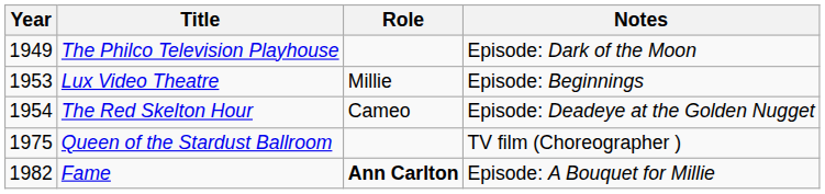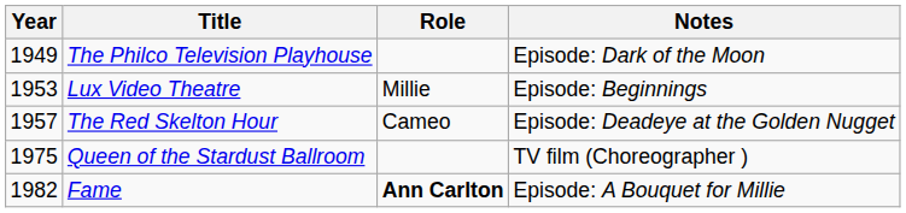 <table class="wikitable sortable">
 <tr>
 <th>Year</th>
 <th>Title</th>
 <th>Role</th>
 <th class="unsortable">Notes</th>
 </tr>
 <tr>
 <td>1949</td>
 <td><em><a href='#'>The Philco Television Playhouse </a></em></td>
 <td></td>
 <td>Episode: <em>Dark of the Moon </em></td>
 </tr>
 <tr>
 <td>1953</td>
 <td><em><a href='#'>Lux Video Theatre</a></em></td>
 <td>Millie</td>
 <td>Episode: <em>Beginnings</em></td>
 </tr>
 <tr>
-<td>1954</td>
+<td>1957</td>
 <td><em><a href='#'>The Red Skelton Hour</a></em></td>
 <td>Cameo</td>
 <td>Episode: <em>Deadeye at the Golden Nugget </em></td>
 </tr>
 <tr>
 <td>1975</td>
 <td><em><a href='#'>Queen of the Stardust Ballroom</a></em></td>
 <td></td>
 <td>TV film (Choreographer )</td>
 </tr>
 <tr>
 <td>1982</td>
 <td><em><a href='#'>Fame</a></em></td>
 <td><strong>Ann Carlton</strong></td>
 <td>Episode: <em>A Bouquet for Millie</em></td>
 </tr>
 </table>
